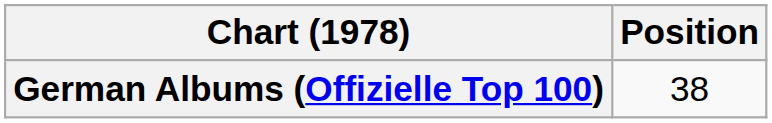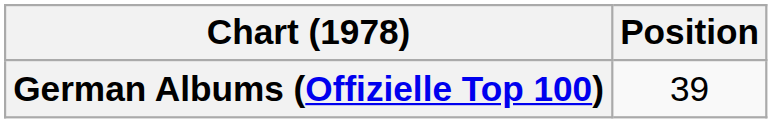 <table class="wikitable plainrowheaders" style="text-align:center">
 <tr>
 <th scope="col">Chart (1978)</th>
 <th scope="col">Position</th>
 </tr>
 <tr>
 <th scope="row">German Albums (<a href='#'>Offizielle Top 100</a>)</th>
-<td>38</td>
+<td>39</td>
 </tr>
 </table>
